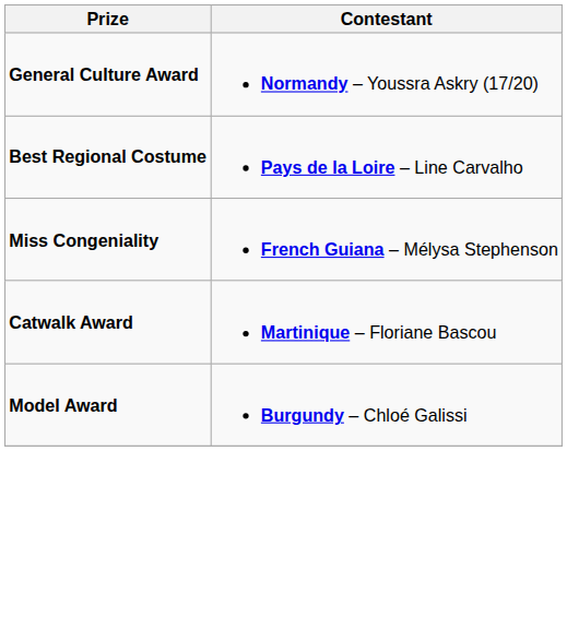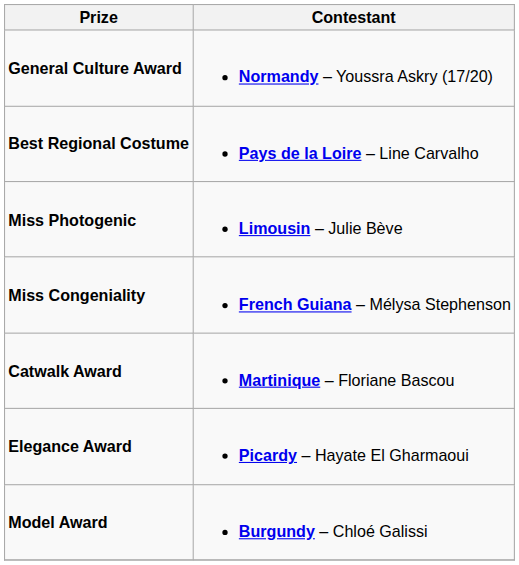 <table class="wikitable " style="font-size: 95%;">
 <tr>
 <th>Prize</th>
 <th>Contestant</th>
 </tr>
 <tr>
 <td><strong>General Culture Award</strong></td>
 <td><br><ul><li><strong> <a href='#'>Normandy</a></strong> – Youssra Askry (17/20)</li></ul></td>
 </tr>
 <tr>
 <td><strong>Best Regional Costume</strong></td>
 <td><br><ul><li><strong> <a href='#'>Pays de la Loire</a></strong> – Line Carvalho</li></ul></td>
 </tr>
 <tr>
+<td><strong>Miss Photogenic</strong></td>
+<td><br><ul><li><strong> <a href='#'>Limousin</a></strong> – Julie Bève</li></ul></td>
+</tr>
+<tr>
 <td><strong>Miss Congeniality</strong></td>
 <td><br><ul><li><strong> <a href='#'>French Guiana</a></strong> – Mélysa Stephenson</li></ul></td>
 </tr>
 <tr>
 <td><strong>Catwalk Award</strong></td>
 <td><br><ul><li><strong> <a href='#'>Martinique</a></strong> – Floriane Bascou</li></ul></td>
 </tr>
 <tr>
+<td><strong>Elegance Award</strong></td>
+<td><br><ul><li><strong> <a href='#'>Picardy</a></strong> – Hayate El Gharmaoui</li></ul></td>
+</tr>
+<tr>
 <td><strong>Model Award</strong></td>
 <td><br><ul><li><strong> <a href='#'>Burgundy</a></strong> – Chloé Galissi</li></ul></td>
 </tr>
 <tr>
 </tr>
 </table>
